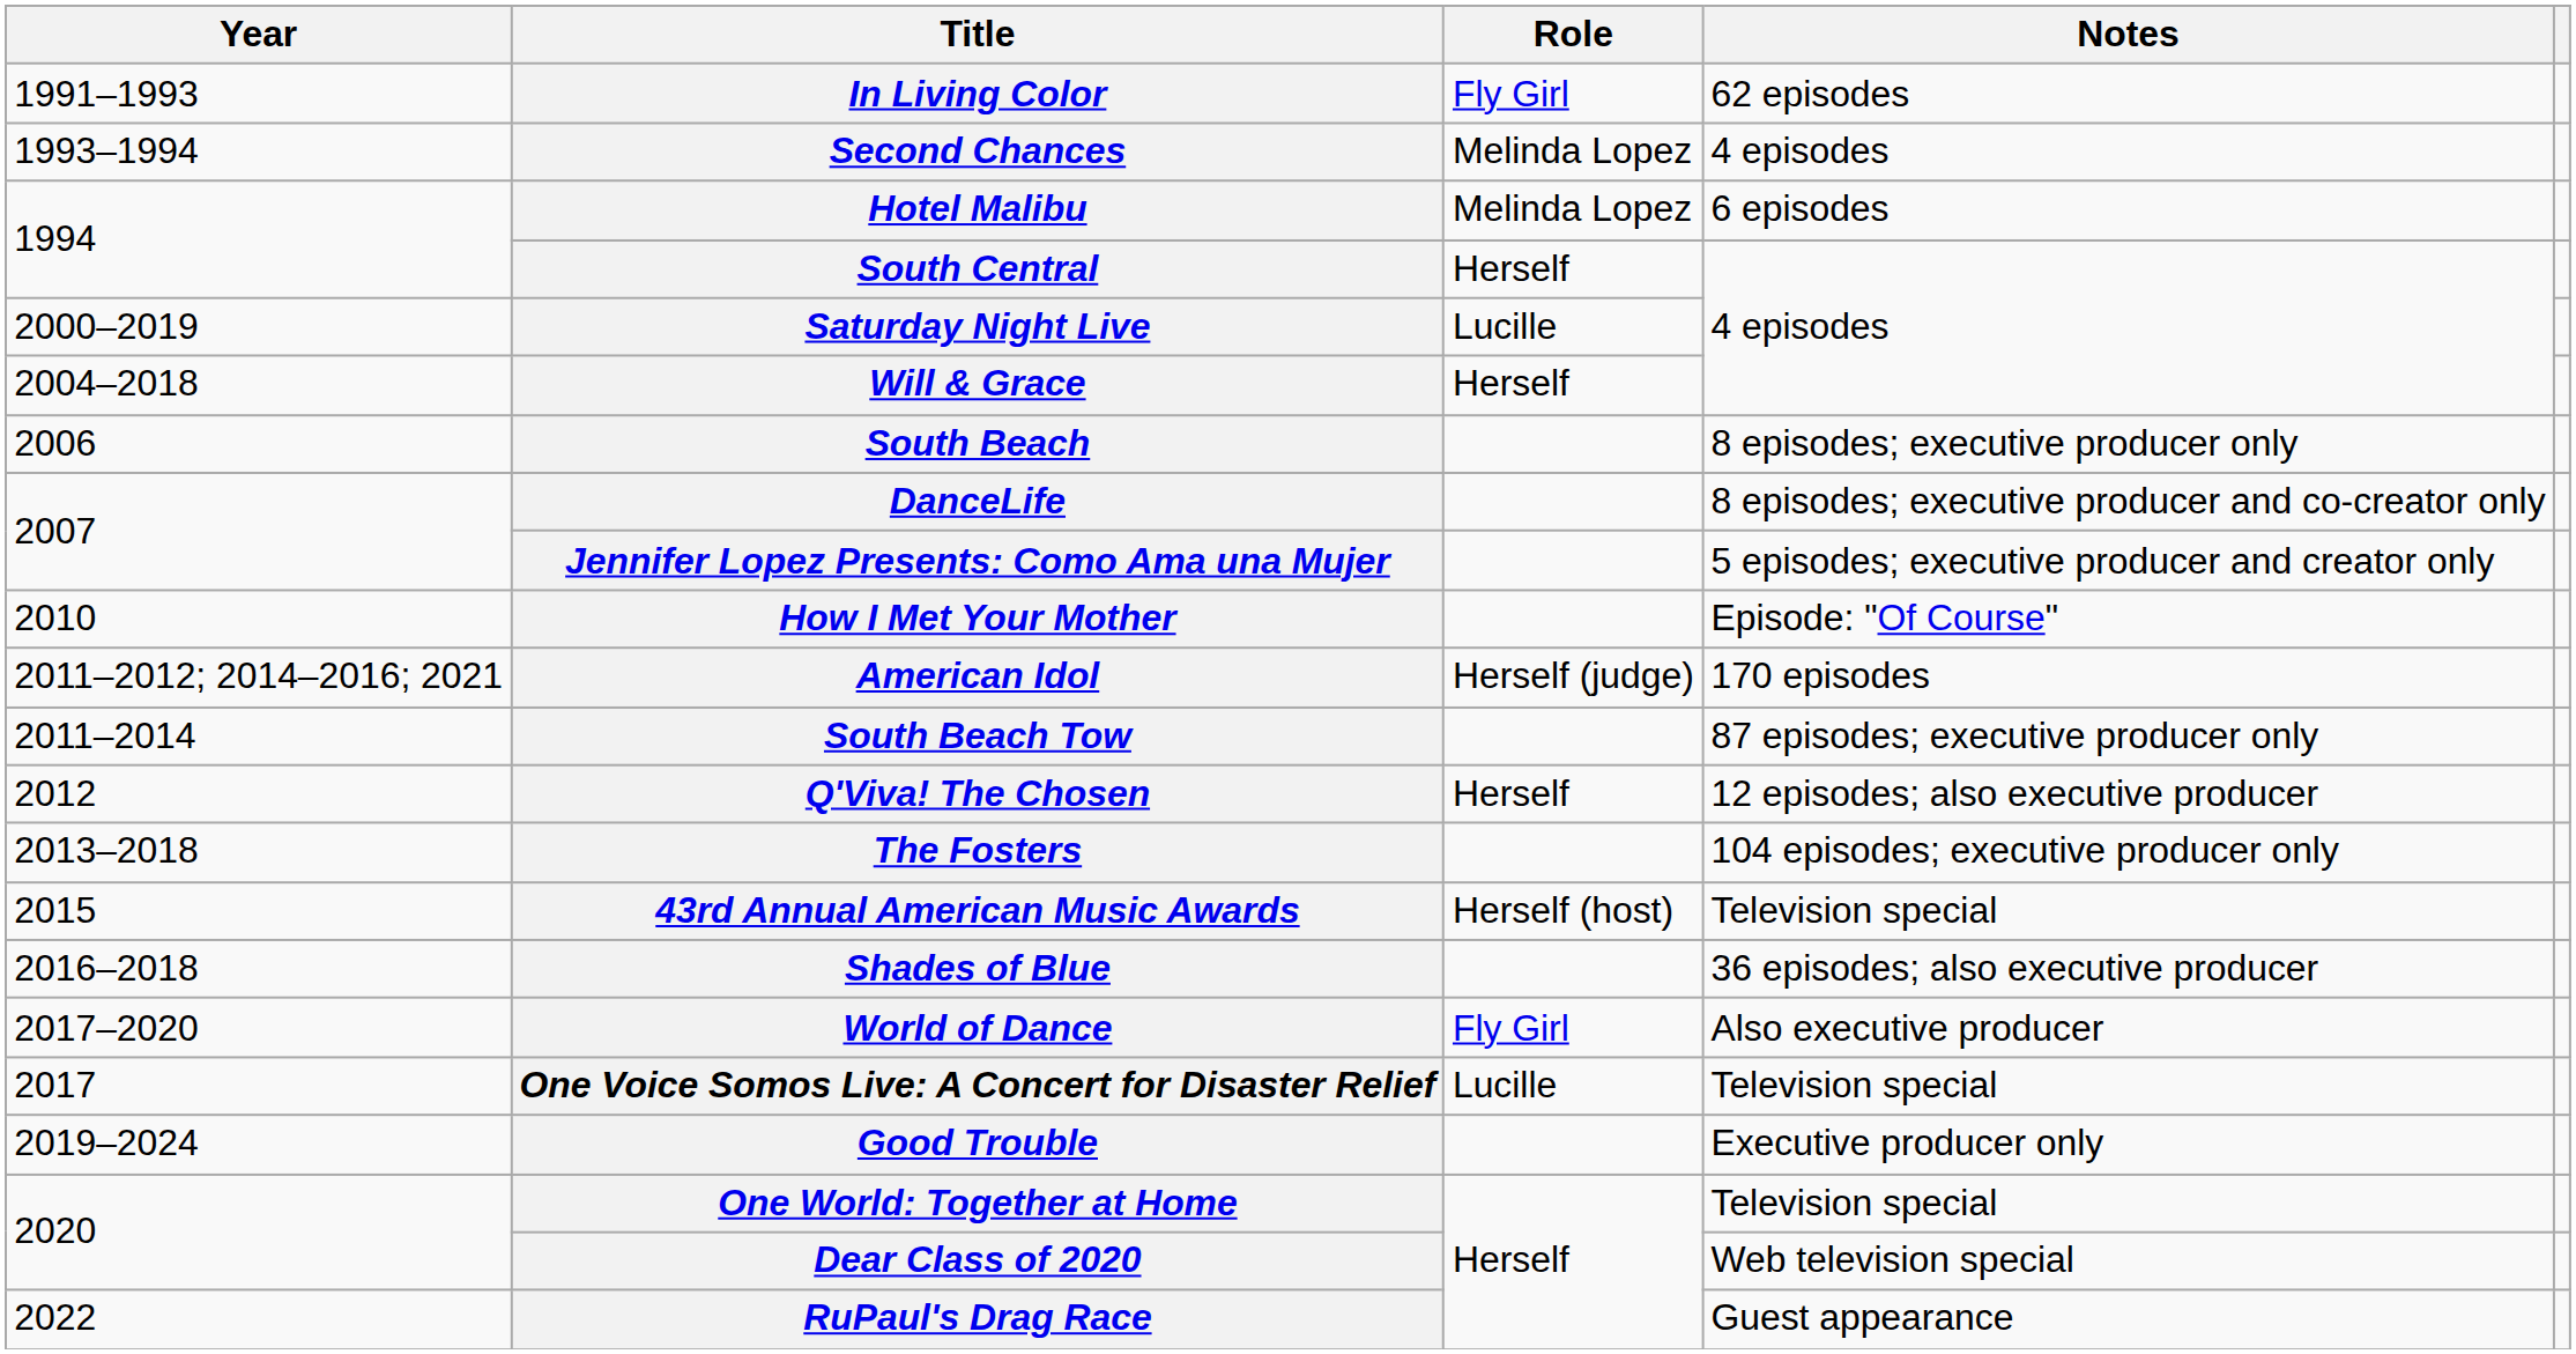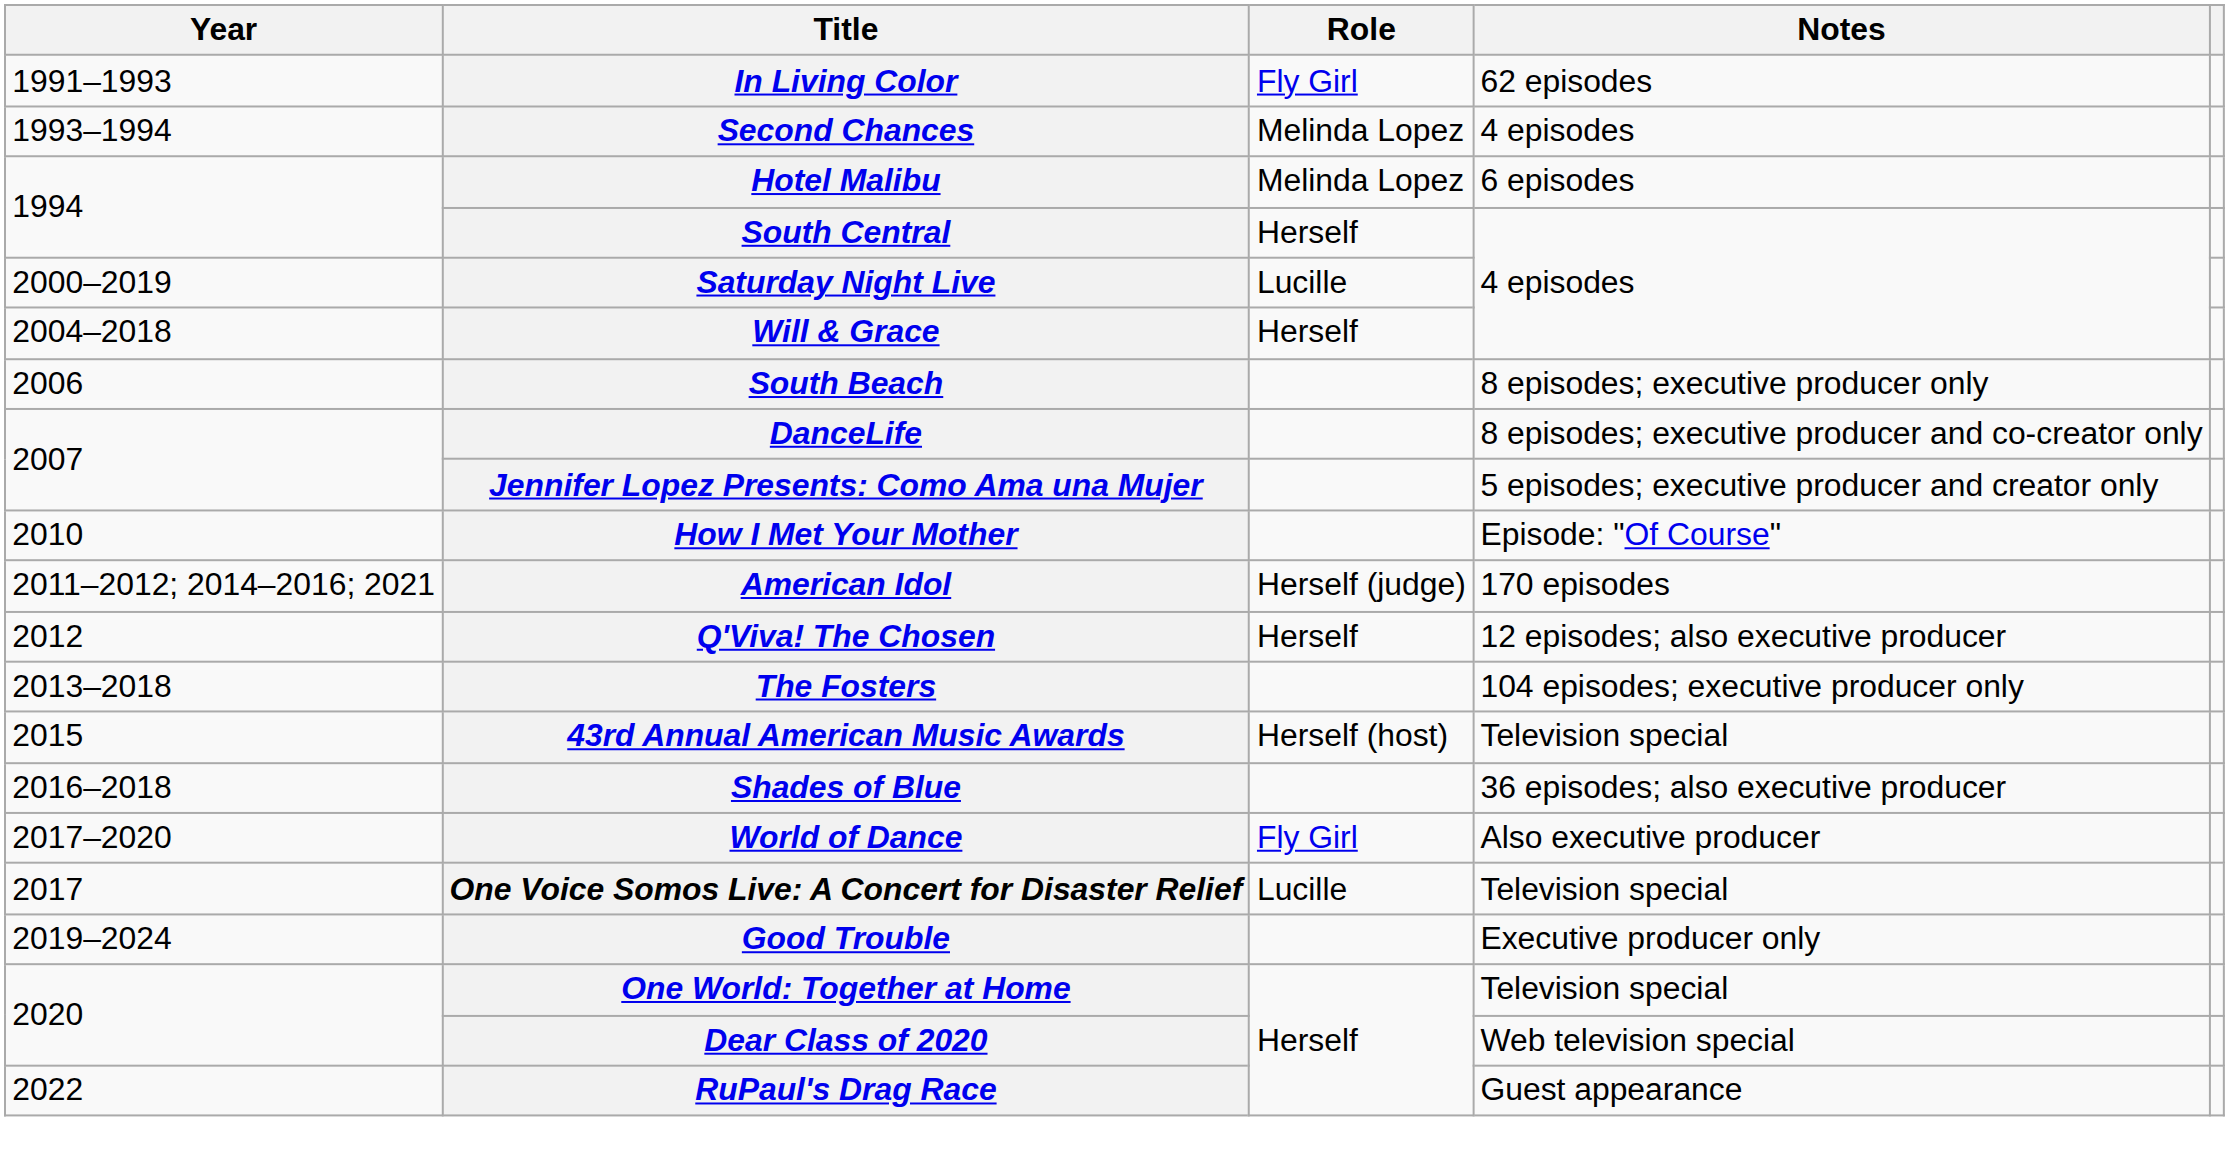 <table class="wikitable plainrowheaders sortable" style="margin-right: 0;">
 <tr>
 <th scope="col">Year</th>
 <th scope="col">Title</th>
 <th scope="col">Role</th>
 <th scope="col" class="unsortable">Notes</th>
 <th scope="col" class="unsortable"></th>
 </tr>
 <tr>
 <td>1991–1993</td>
 <th scope="row"><em><a href='#'>In Living Color</a></em></th>
 <td><a href='#'>Fly Girl</a></td>
 <td>62 episodes</td>
 <td style="text-align: center;"></td>
 </tr>
 <tr>
 <td>1993–1994</td>
 <th scope="row"><em><a href='#'>Second Chances</a></em></th>
 <td>Melinda Lopez</td>
 <td>4 episodes</td>
 <td style="text-align: center;"></td>
 </tr>
 <tr>
 <td rowspan=2>1994</td>
 <th scope="row"><em><a href='#'>Hotel Malibu</a></em></th>
 <td>Melinda Lopez</td>
 <td>6 episodes</td>
 <td style="text-align: center;"></td>
 </tr>
 <tr>
 <th scope="row"><em><a href='#'>South Central</a></em></th>
 <td>Herself</td>
 <td rowspan="3">4 episodes</td>
 <td style="text-align: center;"></td>
 </tr>
 <tr>
 <td>2000–2019</td>
 <th scope="row"><em><a href='#'>Saturday Night Live</a></em></th>
 <td>Lucille</td>
 <td style="text-align: center;"></td>
 </tr>
 <tr>
 <td>2004–2018</td>
 <th scope="row"><em><a href='#'>Will & Grace</a></em></th>
 <td>Herself</td>
 <td style="text-align: center;"></td>
 </tr>
 <tr>
 <td>2006</td>
 <th scope="row"><em><a href='#'>South Beach</a></em></th>
 <td></td>
 <td>8 episodes; executive producer only</td>
 <td style="text-align: center;"></td>
 </tr>
 <tr>
 <td rowspan=2>2007</td>
 <th scope="row"><em><a href='#'>DanceLife</a></em></th>
 <td></td>
 <td>8 episodes; executive producer and co-creator only</td>
 <td style="text-align: center;"></td>
 </tr>
 <tr>
 <th scope="row"><em><a href='#'>Jennifer Lopez Presents: Como Ama una Mujer</a></em></th>
 <td></td>
 <td>5 episodes; executive producer and creator only</td>
 <td style="text-align: center;"></td>
 </tr>
 <tr>
 <td>2010</td>
 <th scope="row"><em><a href='#'>How I Met Your Mother</a></em></th>
 <td></td>
 <td>Episode: "<a href='#'>Of Course</a>"</td>
 <td style="text-align: center;"></td>
 </tr>
 <tr>
 <td>2011–2012; 2014–2016; 2021</td>
 <th scope="row"><em><a href='#'>American Idol</a></em></th>
 <td>Herself (judge)</td>
 <td>170 episodes</td>
 <td style="text-align: center;"></td>
 </tr>
 <tr>
-<td>2011–2014</td>
-<th scope="row"><em><a href='#'>South Beach Tow</a></em></th>
-<td></td>
-<td>87 episodes; executive producer only</td>
-<td style="text-align: center;"></td>
-</tr>
-<tr>
 <td>2012</td>
 <th scope="row"><em><a href='#'>Q'Viva! The Chosen</a></em></th>
 <td>Herself</td>
 <td>12 episodes; also executive producer</td>
 <td style="text-align: center;"></td>
 </tr>
 <tr>
 <td>2013–2018</td>
 <th scope="row"><em><a href='#'>The Fosters</a></em></th>
 <td></td>
 <td>104 episodes; executive producer only</td>
 <td style="text-align: center;"></td>
 </tr>
 <tr>
 <td>2015</td>
 <th scope="row"><em><a href='#'>43rd Annual American Music Awards</a></em></th>
 <td>Herself (host)</td>
 <td>Television special</td>
 <td style="text-align: center;"></td>
 </tr>
 <tr>
 <td>2016–2018</td>
 <th scope="row"><em><a href='#'>Shades of Blue</a></em></th>
 <td></td>
 <td>36 episodes; also executive producer</td>
 <td style="text-align: center;"></td>
 </tr>
 <tr>
 <td>2017–2020</td>
 <th scope="row"><em><a href='#'>World of Dance</a></em></th>
 <td><a href='#'>Fly Girl</a></td>
 <td>Also executive producer</td>
 <td style="text-align: center;"></td>
 </tr>
 <tr>
 <td>2017</td>
 <th scope="row"><em>One Voice Somos Live: A Concert for Disaster Relief </em></th>
 <td>Lucille</td>
 <td>Television special</td>
 <td style="text-align: center;"></td>
 </tr>
 <tr>
 <td>2019–2024</td>
 <th scope="row"><em><a href='#'>Good Trouble</a></em></th>
 <td></td>
 <td>Executive producer only</td>
 <td style="text-align: center;"></td>
 </tr>
 <tr>
 <td rowspan=2>2020</td>
 <th scope="row"><em><a href='#'>One World: Together at Home</a></em></th>
 <td rowspan="3">Herself</td>
 <td>Television special</td>
 <td style="text-align: center;"></td>
 </tr>
 <tr>
 <th scope="row"><em><a href='#'>Dear Class of 2020</a></em></th>
 <td>Web television special</td>
 <td style="text-align: center;"></td>
 </tr>
 <tr>
 <td>2022</td>
 <th scope="row"><em><a href='#'>RuPaul's Drag Race</a></em></th>
 <td>Guest appearance</td>
 <td style="text-align: center;"></td>
 </tr>
 </table>
